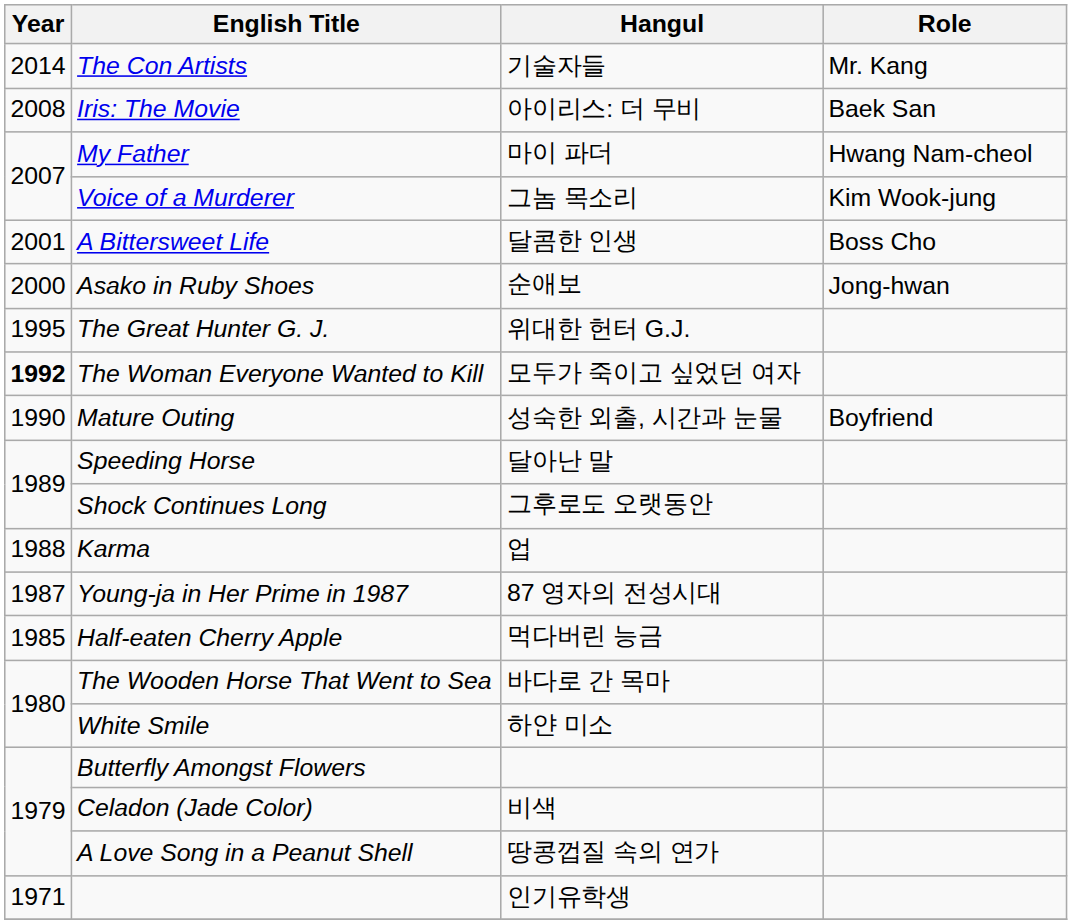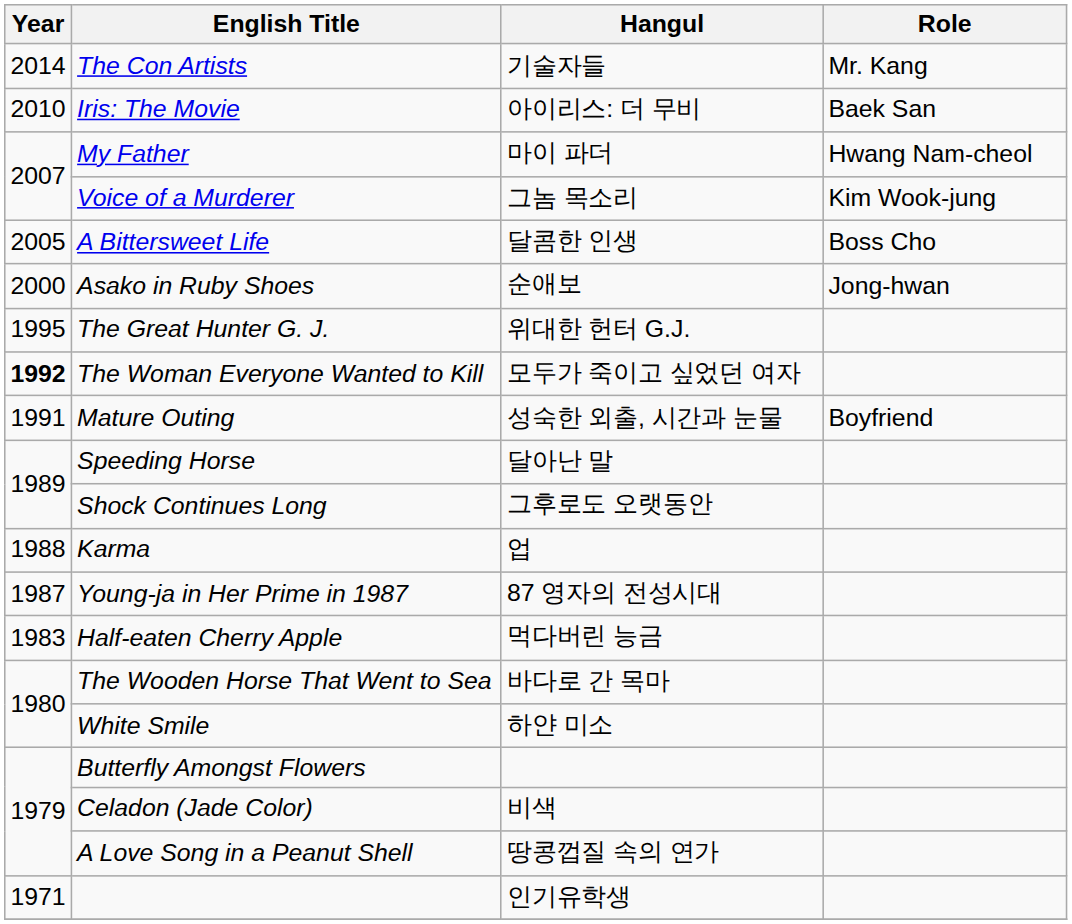 <table class="wikitable">
 <tr>
 <th>Year</th>
 <th width = "270pt">English Title</th>
 <th width = "200pt">Hangul</th>
 <th width = "150pt">Role</th>
 </tr>
 <tr>
 <td>2014</td>
 <td><em><a href='#'>The Con Artists</a></em></td>
 <td>기술자들</td>
 <td>Mr. Kang</td>
 </tr>
 <tr>
-<td>2008</td>
+<td>2010</td>
 <td><em><a href='#'>Iris: The Movie</a></em></td>
 <td>아이리스: 더 무비</td>
 <td>Baek San</td>
 </tr>
 <tr>
 <td rowspan=2>2007</td>
 <td><em><a href='#'>My Father</a></em></td>
 <td>마이 파더</td>
 <td>Hwang Nam-cheol</td>
 </tr>
 <tr>
 <td><em><a href='#'>Voice of a Murderer</a></em></td>
 <td>그놈 목소리</td>
 <td>Kim Wook-jung</td>
 </tr>
 <tr>
-<td>2001</td>
+<td>2005</td>
 <td><em><a href='#'>A Bittersweet Life</a></em></td>
 <td>달콤한 인생</td>
 <td>Boss Cho</td>
 </tr>
 <tr>
 <td>2000</td>
 <td><em>Asako in Ruby Shoes</em></td>
 <td>순애보</td>
 <td>Jong-hwan</td>
 </tr>
 <tr>
 <td>1995</td>
 <td><em>The Great Hunter G. J.</em></td>
 <td>위대한 헌터 G.J.</td>
 <td></td>
 </tr>
 <tr>
 <td><strong>1992</strong></td>
 <td><em>The Woman Everyone Wanted to Kill</em></td>
 <td>모두가 죽이고 싶었던 여자</td>
 <td></td>
 </tr>
 <tr>
-<td>1990</td>
+<td>1991</td>
 <td><em>Mature Outing</em></td>
 <td>성숙한 외출, 시간과 눈물</td>
 <td>Boyfriend</td>
 </tr>
 <tr>
 <td rowspan=2>1989</td>
 <td><em>Speeding Horse</em></td>
 <td>달아난 말</td>
 <td></td>
 </tr>
 <tr>
 <td><em>Shock Continues Long</em></td>
 <td>그후로도 오랫동안</td>
 <td></td>
 </tr>
 <tr>
 <td>1988</td>
 <td><em>Karma</em></td>
 <td>업</td>
 <td></td>
 </tr>
 <tr>
 <td>1987</td>
 <td><em>Young-ja in Her Prime in 1987</em></td>
 <td>87 영자의 전성시대</td>
 <td></td>
 </tr>
 <tr>
-<td>1985</td>
+<td>1983</td>
 <td><em>Half-eaten Cherry Apple</em></td>
 <td>먹다버린 능금</td>
 <td></td>
 </tr>
 <tr>
 <td rowspan=2>1980</td>
 <td><em>The Wooden Horse That Went to Sea</em></td>
 <td>바다로 간 목마</td>
 <td></td>
 </tr>
 <tr>
 <td><em>White Smile</em></td>
 <td>하얀 미소</td>
 <td></td>
 </tr>
 <tr>
 <td rowspan=3>1979</td>
 <td><em>Butterfly Amongst Flowers</em></td>
 <td></td>
 <td></td>
 </tr>
 <tr>
 <td><em>Celadon (Jade Color)</em></td>
 <td>비색</td>
 <td></td>
 </tr>
 <tr>
 <td><em>A Love Song in a Peanut Shell</em></td>
 <td>땅콩껍질 속의 연가</td>
 <td></td>
 </tr>
 <tr>
 <td>1971</td>
 <td></td>
 <td>인기유학생</td>
 <td></td>
 </tr>
 <tr>
 </tr>
 </table>
